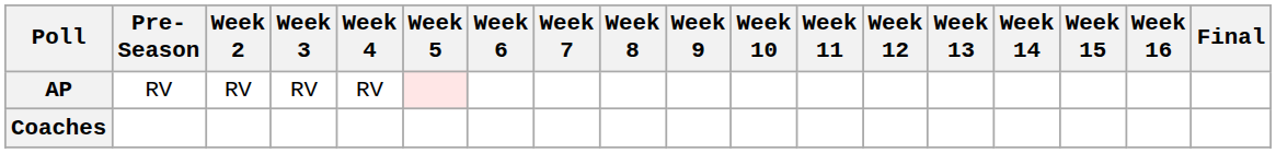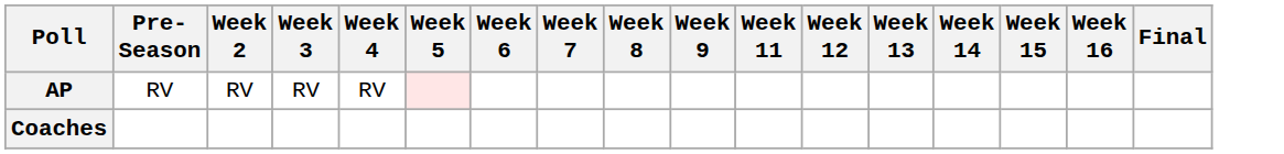 <table class="wikitable" style="white-space:nowrap;font-size:90%">
 <tr>
 <th>Poll</th>
 <th>Pre-<br>Season</th>
 <th>Week<br>2</th>
 <th>Week<br>3</th>
 <th>Week<br>4</th>
 <th>Week<br>5</th>
 <th>Week<br>6</th>
 <th>Week<br>7</th>
 <th>Week<br>8</th>
 <th>Week<br>9</th>
-<th>Week<br>10</th>
 <th>Week<br>11</th>
 <th>Week<br>12</th>
 <th>Week<br>13</th>
 <th>Week<br>14</th>
 <th>Week<br>15</th>
 <th>Week<br>16</th>
 <th>Final</th>
 </tr>
 <tr style="text-align:center;">
 <th>AP</th>
 <td style="background:#FFF;">RV</td>
 <td style="background:#FFF;">RV</td>
 <td style="background:#FFF;">RV</td>
 <td style="background:#FFF;">RV</td>
 <td style="background:#FFE6E6;"></td>
-<td style="background:#FFF;"></td>
 <td style="background:#FFF;"></td>
 <td style="background:#FFF;"></td>
 <td style="background:#FFF;"></td>
 <td style="background:#FFF;"></td>
 <td style="background:#FFF;"></td>
 <td style="background:#FFF;"></td>
 <td style="background:#FFF;"></td>
 <td style="background:#FFF;"></td>
 <td style="background:#FFF;"></td>
 <td style="background:#FFF;"></td>
 <td style="background:#FFF;"></td>
 </tr>
 <tr style="text-align:center;">
 <th>Coaches</th>
 <td style="background:#FFF;"></td>
 <td style="background:#FFF;"></td>
 <td style="background:#FFF;"></td>
 <td style="background:#FFF;"></td>
 <td style="background:#FFF;"></td>
 <td style="background:#FFF;"></td>
 <td style="background:#FFF;"></td>
 <td style="background:#FFF;"></td>
 <td style="background:#FFF;"></td>
 <td style="background:#FFF;"></td>
 <td style="background:#FFF;"></td>
 <td style="background:#FFF;"></td>
 <td style="background:#FFF;"></td>
 <td style="background:#FFF;"></td>
 <td style="background:#FFF;"></td>
 <td style="background:#FFF;"></td>
-<td style="background:#FFF;"></td>
 </tr>
 </table>
